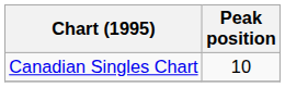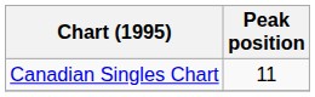 <table class="wikitable sortable">
 <tr>
 <th align="center">Chart (1995)</th>
 <th align="center">Peak<br>position</th>
 </tr>
 <tr>
 <td><a href='#'>Canadian Singles Chart</a></td>
-<td align="center">10</td>
+<td align="center">11</td>
 </tr>
 <tr>
 </tr>
 </table>
